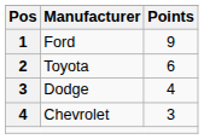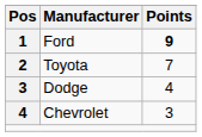 <table class="wikitable">
 <tr>
 </tr>
 <tr>
 <th scope="col">Pos</th>
 <th scope="col">Manufacturer</th>
 <th scope="col">Points</th>
 </tr>
 <tr>
 <th scope="row">1</th>
 <td>Ford</td>
-<td style="text-align:center;">9</td>
+<td style="text-align:center;"><strong>9</strong></td>
 </tr>
 <tr>
 <th scope="row">2</th>
 <td>Toyota</td>
-<td style="text-align:center;">6</td>
+<td style="text-align:center;">7</td>
 </tr>
 <tr>
 <th scope="row">3</th>
 <td>Dodge</td>
 <td style="text-align:center;">4</td>
 </tr>
 <tr>
 <th scope="row">4</th>
 <td>Chevrolet</td>
 <td style="text-align:center;">3</td>
 </tr>
 <tr class="sortbottom">
 <td colspan="9"></td>
 </tr>
 </table>
